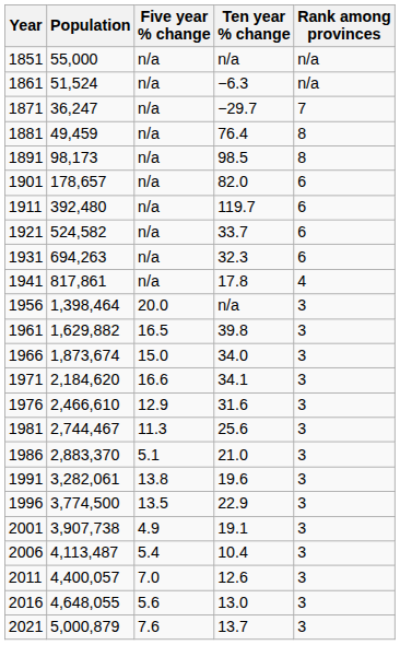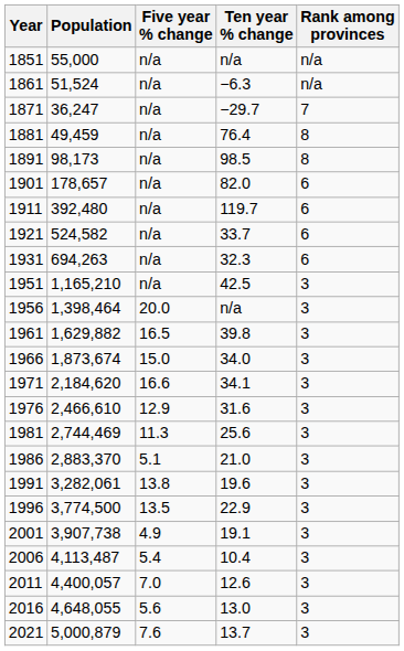 <table class="wikitable">
 <tr>
 <th>Year</th>
 <th>Population</th>
 <th>Five year <br> % change</th>
 <th>Ten year <br> % change</th>
 <th>Rank among<br>provinces</th>
 </tr>
 <tr>
 <td>1851</td>
 <td>55,000</td>
 <td>n/a</td>
 <td>n/a</td>
 <td>n/a</td>
 </tr>
 <tr>
 <td>1861</td>
 <td>51,524</td>
 <td>n/a</td>
 <td>−6.3</td>
 <td>n/a</td>
 </tr>
 <tr>
 <td>1871</td>
 <td>36,247</td>
 <td>n/a</td>
 <td>−29.7</td>
 <td>7</td>
 </tr>
 <tr>
 <td>1881</td>
 <td>49,459</td>
 <td>n/a</td>
 <td>76.4</td>
 <td>8</td>
 </tr>
 <tr>
 <td>1891</td>
 <td>98,173</td>
 <td>n/a</td>
 <td>98.5</td>
 <td>8</td>
 </tr>
 <tr>
 <td>1901</td>
 <td>178,657</td>
 <td>n/a</td>
 <td>82.0</td>
 <td>6</td>
 </tr>
 <tr>
 <td>1911</td>
 <td>392,480</td>
 <td>n/a</td>
 <td>119.7</td>
 <td>6</td>
 </tr>
 <tr>
 <td>1921</td>
 <td>524,582</td>
 <td>n/a</td>
 <td>33.7</td>
 <td>6</td>
 </tr>
 <tr>
 <td>1931</td>
 <td>694,263</td>
 <td>n/a</td>
 <td>32.3</td>
 <td>6</td>
 </tr>
 <tr>
-<td>1941</td>
-<td>817,861</td>
+<td>1951</td>
+<td>1,165,210</td>
 <td>n/a</td>
-<td>17.8</td>
-<td>4</td>
+<td>42.5</td>
+<td>3</td>
 </tr>
 <tr>
 <td>1956</td>
 <td>1,398,464</td>
 <td>20.0</td>
 <td>n/a</td>
 <td>3</td>
 </tr>
 <tr>
 <td>1961</td>
 <td>1,629,882</td>
 <td>16.5</td>
 <td>39.8</td>
 <td>3</td>
 </tr>
 <tr>
 <td>1966</td>
 <td>1,873,674</td>
 <td>15.0</td>
 <td>34.0</td>
 <td>3</td>
 </tr>
 <tr>
 <td>1971</td>
 <td>2,184,620</td>
 <td>16.6</td>
 <td>34.1</td>
 <td>3</td>
 </tr>
 <tr>
 <td>1976</td>
 <td>2,466,610</td>
 <td>12.9</td>
 <td>31.6</td>
 <td>3</td>
 </tr>
 <tr>
 <td>1981</td>
-<td>2,744,467</td>
+<td>2,744,469</td>
 <td>11.3</td>
 <td>25.6</td>
 <td>3</td>
 </tr>
 <tr>
 <td>1986</td>
 <td>2,883,370</td>
 <td>5.1</td>
 <td>21.0</td>
 <td>3</td>
 </tr>
 <tr>
 <td>1991</td>
 <td>3,282,061</td>
 <td>13.8</td>
 <td>19.6</td>
 <td>3</td>
 </tr>
 <tr>
 <td>1996</td>
 <td>3,774,500</td>
 <td>13.5</td>
 <td>22.9</td>
 <td>3</td>
 </tr>
 <tr>
 <td>2001</td>
 <td>3,907,738</td>
 <td>4.9</td>
 <td>19.1</td>
 <td>3</td>
 </tr>
 <tr>
 <td>2006</td>
 <td>4,113,487</td>
 <td>5.4</td>
 <td>10.4</td>
 <td>3</td>
 </tr>
 <tr>
 <td>2011</td>
 <td>4,400,057</td>
 <td>7.0</td>
 <td>12.6</td>
 <td>3</td>
 </tr>
 <tr>
 <td>2016</td>
 <td>4,648,055</td>
 <td>5.6</td>
 <td>13.0</td>
 <td>3</td>
 </tr>
 <tr>
 <td>2021</td>
 <td>5,000,879</td>
 <td>7.6</td>
 <td>13.7</td>
 <td>3</td>
 </tr>
 </table>
